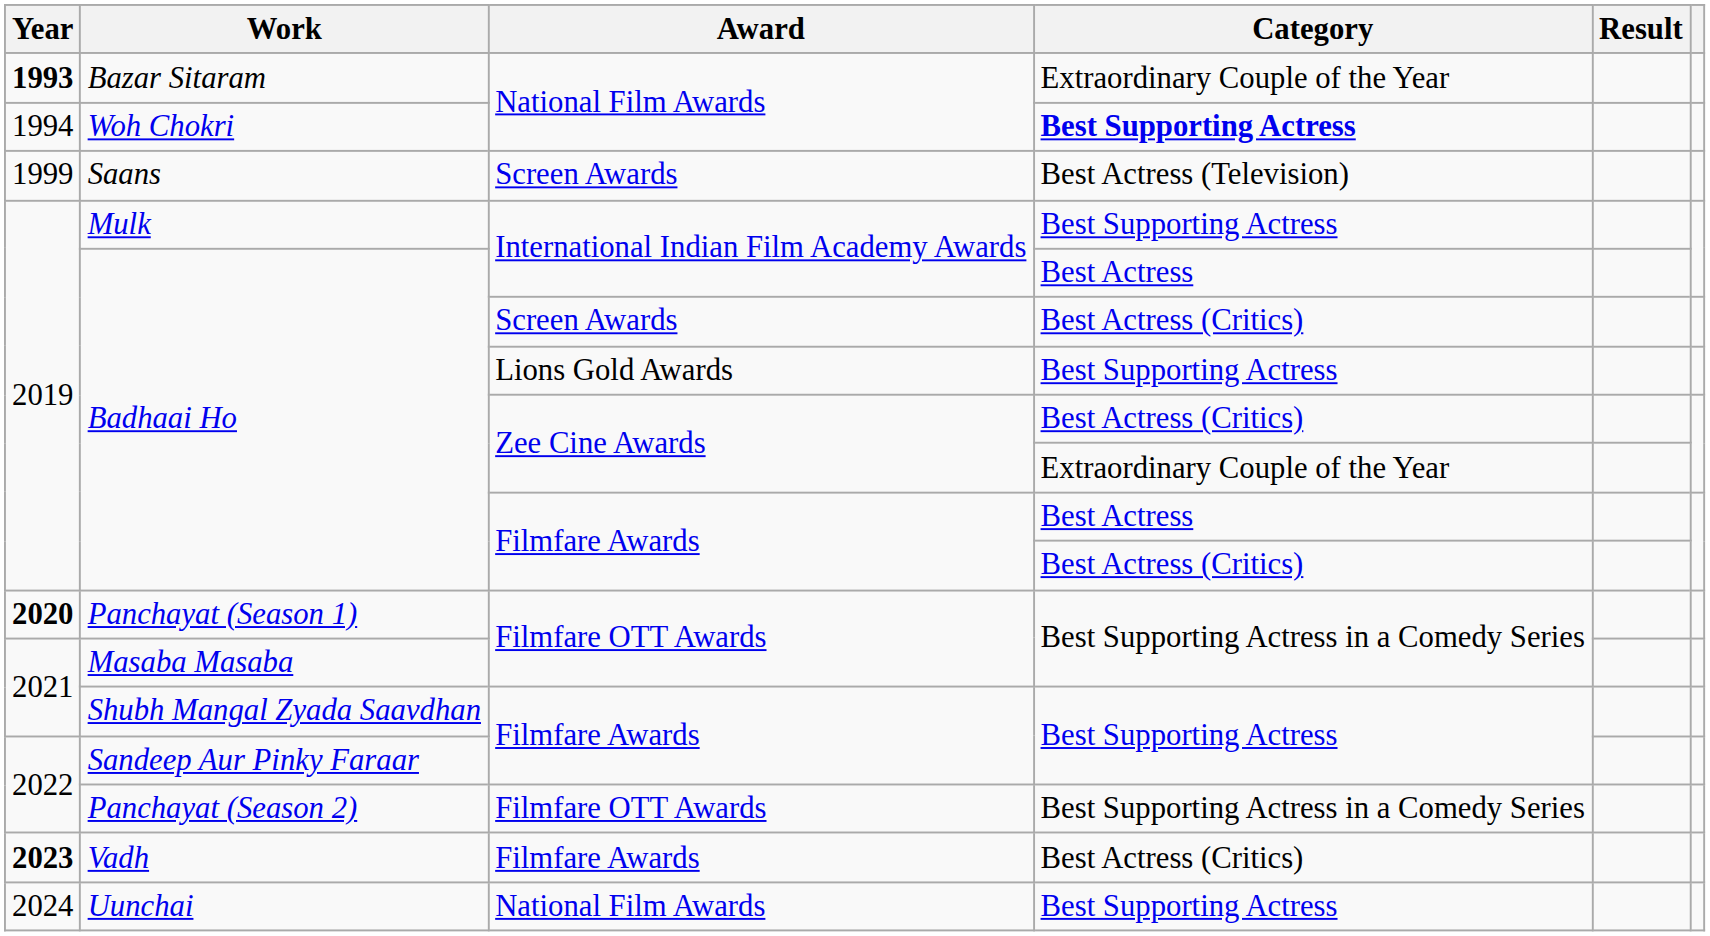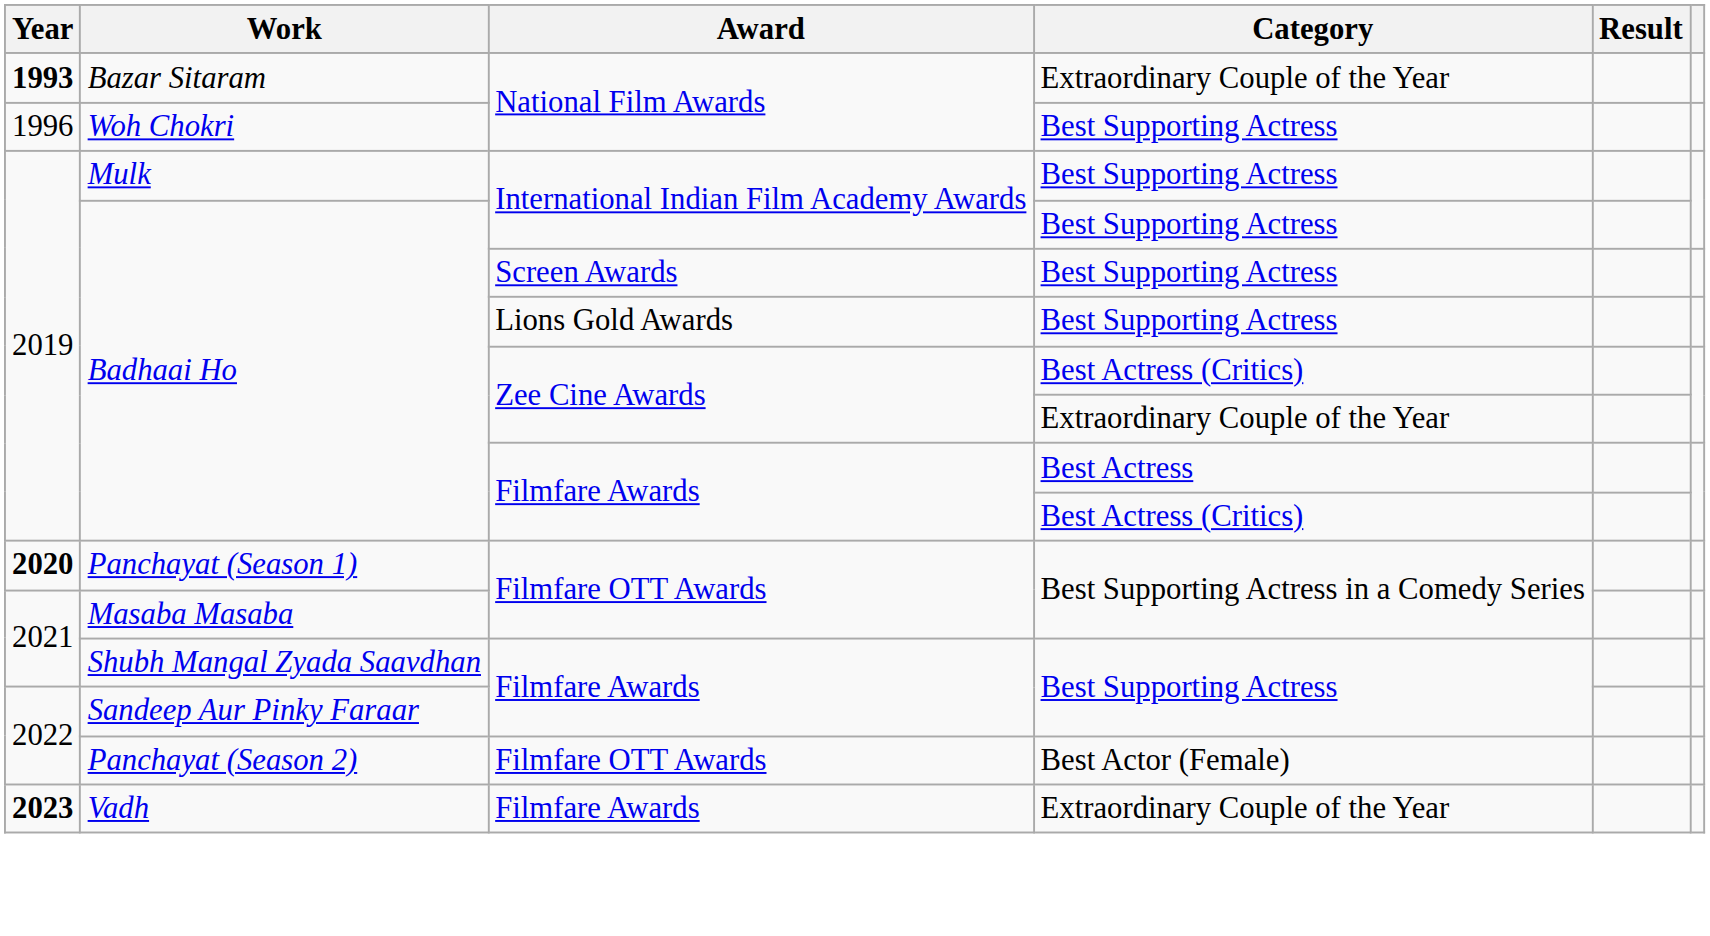 <table class="wikitable sortable">
 <tr>
 <th>Year</th>
 <th>Work</th>
 <th>Award</th>
 <th>Category</th>
 <th>Result</th>
 <th></th>
 </tr>
 <tr>
 <td><strong>1993</strong></td>
 <td><em>Bazar Sitaram</em></td>
 <td rowspan=2><a href='#'>National Film Awards</a></td>
 <td>Extraordinary Couple of the Year </td>
 <td></td>
 <td></td>
 </tr>
 <tr>
-<td>1994</td>
+<td>1996</td>
 <td><em><a href='#'>Woh Chokri</a></em></td>
-<td><strong><a href='#'>Best Supporting Actress</a></strong></td>
-<td></td>
-<td></td>
-</tr>
-<tr>
-<td>1999</td>
-<td><em>Saans</em></td>
-<td><a href='#'>Screen Awards</a></td>
-<td>Best Actress (Television)</td>
+<td><a href='#'>Best Supporting Actress</a></td>
 <td></td>
 <td></td>
 </tr>
 <tr>
 <td rowspan="8">2019</td>
 <td><em><a href='#'>Mulk</a></em></td>
 <td rowspan="2"><a href='#'>International Indian Film Academy Awards</a></td>
 <td><a href='#'>Best Supporting Actress</a></td>
 <td></td>
 <td rowspan="2"></td>
 </tr>
 <tr>
 <td rowspan="7"><em><a href='#'>Badhaai Ho</a></em></td>
-<td><a href='#'>Best Actress</a></td>
+<td><a href='#'>Best Supporting Actress</a></td>
 <td></td>
 </tr>
 <tr>
 <td><a href='#'>Screen Awards</a></td>
-<td><a href='#'>Best Actress (Critics)</a></td>
+<td><a href='#'>Best Supporting Actress</a></td>
 <td></td>
 <td></td>
 </tr>
 <tr>
 <td>Lions Gold Awards</td>
 <td><a href='#'>Best Supporting Actress</a></td>
 <td></td>
 <td></td>
 </tr>
 <tr>
 <td rowspan="2"><a href='#'>Zee Cine Awards</a></td>
 <td><a href='#'>Best Actress (Critics)</a></td>
 <td></td>
 <td rowspan="2"></td>
 </tr>
 <tr>
 <td>Extraordinary Couple of the Year </td>
 <td></td>
 </tr>
 <tr>
 <td rowspan="2"><a href='#'>Filmfare Awards</a></td>
 <td><a href='#'>Best Actress</a></td>
 <td></td>
 <td rowspan="2"></td>
 </tr>
 <tr>
 <td><a href='#'>Best Actress (Critics)</a></td>
 <td></td>
 </tr>
 <tr>
 <td><strong>2020</strong></td>
 <td><em><a href='#'>Panchayat (Season 1)</a></em></td>
 <td rowspan="2"><a href='#'>Filmfare OTT Awards</a></td>
 <td rowspan="2">Best Supporting Actress in a Comedy Series</td>
 <td></td>
 <td></td>
 </tr>
 <tr>
 <td rowspan="2">2021</td>
 <td><em><a href='#'>Masaba Masaba</a></em></td>
 <td></td>
 <td></td>
 </tr>
 <tr>
 <td><em><a href='#'>Shubh Mangal Zyada Saavdhan</a></em></td>
 <td rowspan="2"><a href='#'>Filmfare Awards</a></td>
 <td rowspan="2"><a href='#'>Best Supporting Actress</a></td>
 <td></td>
 <td></td>
 </tr>
 <tr>
 <td rowspan="2">2022</td>
 <td><em><a href='#'>Sandeep Aur Pinky Faraar</a></em></td>
 <td></td>
 <td></td>
 </tr>
 <tr>
 <td><em><a href='#'>Panchayat (Season 2)</a></em></td>
 <td><a href='#'>Filmfare OTT Awards</a></td>
-<td>Best Supporting Actress in a Comedy Series</td>
+<td>Best Actor (Female)</td>
 <td></td>
 <td></td>
 </tr>
 <tr>
 <td><strong>2023</strong></td>
 <td><em><a href='#'>Vadh</a></em></td>
 <td><a href='#'>Filmfare Awards</a></td>
-<td>Best Actress (Critics)</td>
-<td></td>
-<td></td>
-</tr>
-<tr>
-<td>2024</td>
-<td><em><a href='#'>Uunchai</a></em></td>
-<td><a href='#'>National Film Awards</a></td>
-<td><a href='#'>Best Supporting Actress</a></td>
+<td>Extraordinary Couple of the Year </td>
 <td></td>
 <td></td>
 </tr>
 </table>
